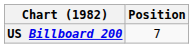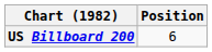 <table class="wikitable plainrowheaders" style="text-align:center">
 <tr>
 <th scope="col">Chart (1982)</th>
 <th scope="col">Position</th>
 </tr>
 <tr>
 <th scope="row">US <em><a href='#'>Billboard 200</a></em></th>
-<td>7</td>
+<td>6</td>
 </tr>
 </table>
